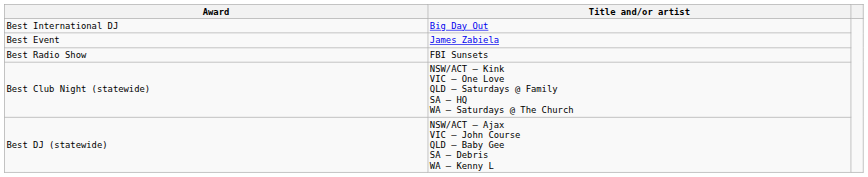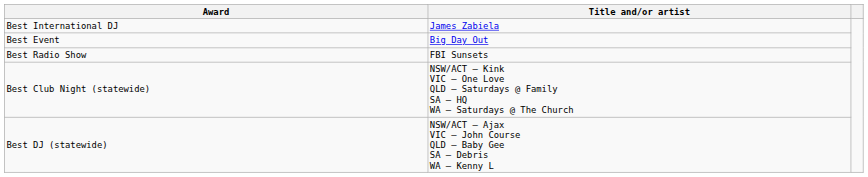 <table class="wikitable" width="100%">
 <tr>
 <th>Award</th>
 <th scope="col">Title and/or artist</th>
 <th scope="col"></th>
 </tr>
 <tr>
 <td>Best International DJ</td>
-<td><a href='#'>Big Day Out</a></td>
+<td><a href='#'>James Zabiela</a></td>
 <td rowspan="5"></td>
 </tr>
 <tr>
 <td>Best Event</td>
-<td><a href='#'>James Zabiela</a></td>
+<td><a href='#'>Big Day Out</a></td>
 </tr>
 <tr>
 <td>Best Radio Show</td>
 <td>FBI Sunsets</td>
 </tr>
 <tr>
 <td>Best Club Night (statewide)</td>
 <td>NSW/ACT – Kink<br>VIC – One Love<br>QLD – Saturdays @ Family<br>SA – HQ<br>WA – Saturdays @ The Church</td>
 </tr>
 <tr>
 <td>Best DJ (statewide)</td>
 <td>NSW/ACT – Ajax<br>VIC – John Course<br>QLD – Baby Gee<br>SA – Debris<br>WA – Kenny L</td>
 </tr>
 </table>
